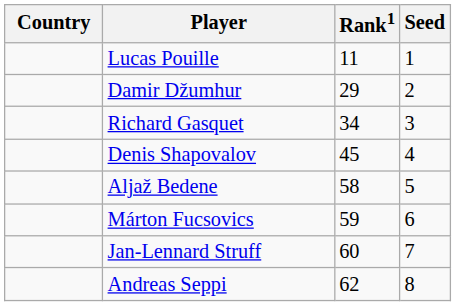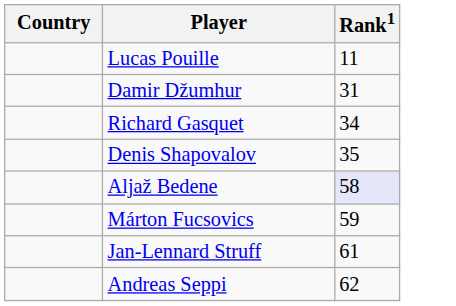 <table class="sortable wikitable">
 <tr>
 <th width=70>Country</th>
 <th width=175>Player</th>
 <th>Rank<sup>1</sup></th>
-<th>Seed</th>
 </tr>
 <tr>
 <td></td>
 <td><a href='#'>Lucas Pouille</a></td>
 <td>11</td>
-<td>1</td>
 </tr>
 <tr>
 <td></td>
 <td><a href='#'>Damir Džumhur</a></td>
-<td>29</td>
-<td>2</td>
+<td>31</td>
 </tr>
 <tr>
 <td></td>
 <td><a href='#'>Richard Gasquet</a></td>
 <td>34</td>
-<td>3</td>
 </tr>
 <tr>
 <td></td>
 <td><a href='#'>Denis Shapovalov</a></td>
-<td>45</td>
-<td>4</td>
+<td>35</td>
 </tr>
 <tr>
 <td></td>
 <td><a href='#'>Aljaž Bedene</a></td>
-<td>58</td>
-<td>5</td>
+<td style="background: lavender;">58</td>
 </tr>
 <tr>
 <td></td>
 <td><a href='#'>Márton Fucsovics</a></td>
 <td>59</td>
-<td>6</td>
 </tr>
 <tr>
 <td></td>
 <td><a href='#'>Jan-Lennard Struff</a></td>
-<td>60</td>
-<td>7</td>
+<td>61</td>
 </tr>
 <tr>
 <td></td>
 <td><a href='#'>Andreas Seppi</a></td>
 <td>62</td>
-<td>8</td>
 </tr>
 </table>
